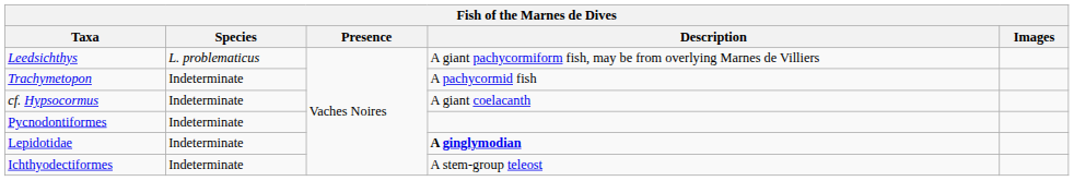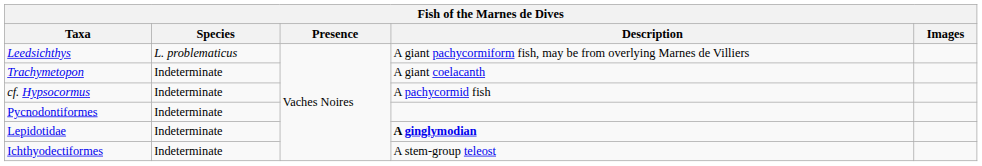 <table class="wikitable" align="center" width="100%">
 <tr>
 <th colspan="5"><strong>Fish of the Marnes de Dives</strong></th>
 </tr>
 <tr>
 <th>Taxa</th>
 <th>Species</th>
 <th>Presence</th>
 <th>Description</th>
 <th>Images</th>
 </tr>
 <tr>
 <td><em><a href='#'>Leedsichthys</a></em></td>
 <td><em>L. problematicus</em></td>
 <td rowspan="6">Vaches Noires</td>
 <td>A giant <a href='#'>pachycormiform</a> fish, may be from overlying Marnes de Villiers</td>
 <td></td>
 </tr>
 <tr>
 <td><em><a href='#'>Trachymetopon</a></em></td>
 <td>Indeterminate</td>
-<td>A <a href='#'>pachycormid</a> fish</td>
+<td>A giant <a href='#'>coelacanth</a></td>
 <td></td>
 </tr>
 <tr>
 <td><em>cf. <a href='#'>Hypsocormus</a></em></td>
 <td>Indeterminate</td>
-<td>A giant <a href='#'>coelacanth</a></td>
+<td>A <a href='#'>pachycormid</a> fish</td>
 <td></td>
 </tr>
 <tr>
 <td><a href='#'>Pycnodontiformes</a></td>
 <td>Indeterminate</td>
 <td></td>
 <td></td>
 </tr>
 <tr>
 <td><a href='#'>Lepidotidae</a></td>
 <td>Indeterminate</td>
 <td><strong>A <a href='#'>ginglymodian</a></strong></td>
 <td></td>
 </tr>
 <tr>
 <td><a href='#'>Ichthyodectiformes</a></td>
 <td>Indeterminate</td>
 <td>A stem-group <a href='#'>teleost</a></td>
 <td></td>
 </tr>
 </table>
